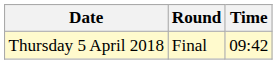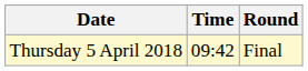 <table class="wikitable">
 <tr>
 <th>Date</th>
+<th>Time</th>
 <th>Round</th>
-<th>Time</th>
 </tr>
 <tr>
 <td style=background:lemonchiffon>Thursday 5 April 2018</td>
+<td style=background:lemonchiffon>09:42</td>
 <td style=background:lemonchiffon>Final</td>
-<td style=background:lemonchiffon>09:42</td>
 </tr>
 </table>
